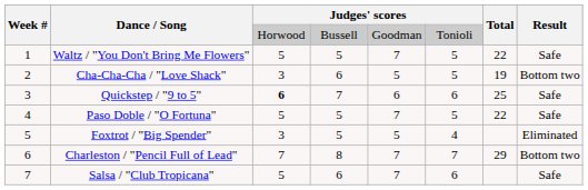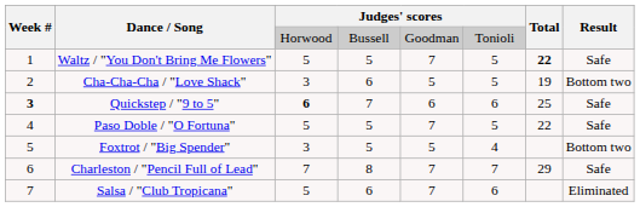 <table class="wikitable collapsible collapsed">
 <tr style="text-align:Center; background:#ccc;">
 <th rowspan="2">Week #</th>
 <th rowspan="2">Dance / Song</th>
 <th colspan="4">Judges' scores</th>
 <th rowspan="2">Total</th>
 <th rowspan="2">Result</th>
 </tr>
 <tr style="text-align:center; background:#ccc;">
 <td style="width:10%; ">Horwood</td>
 <td style="width:10%; ">Bussell</td>
 <td style="width:10%; ">Goodman</td>
 <td style="width:10%; ">Tonioli</td>
 </tr>
 <tr style="text-align: center; background:#faf6f6;">
 <td>1</td>
 <td><a href='#'>Waltz</a> / "<a href='#'>You Don't Bring Me Flowers</a>"</td>
 <td>5</td>
 <td>5</td>
 <td>7</td>
 <td>5</td>
-<td>22</td>
+<td><strong>22</strong></td>
 <td>Safe</td>
 </tr>
 <tr style="text-align:center; background:#faf6f6;">
 <td>2</td>
 <td><a href='#'>Cha-Cha-Cha</a> / "<a href='#'>Love Shack</a>"</td>
 <td>3</td>
 <td>6</td>
 <td>5</td>
 <td>5</td>
 <td>19</td>
 <td>Bottom two</td>
 </tr>
 <tr style="text-align:center; background:#faf6f6;">
-<td>3</td>
+<td><strong>3</strong></td>
 <td><a href='#'>Quickstep</a> / "<a href='#'>9 to 5</a>"</td>
 <td><strong>6</strong></td>
 <td>7</td>
 <td>6</td>
 <td>6</td>
 <td>25</td>
 <td>Safe</td>
 </tr>
 <tr style="text-align:center; background:#faf6f6;">
 <td>4</td>
 <td><a href='#'>Paso Doble</a> / "<a href='#'>O Fortuna</a>"</td>
 <td>5</td>
 <td>5</td>
 <td>7</td>
 <td>5</td>
 <td>22</td>
 <td>Safe</td>
 </tr>
 <tr style="text-align:center; background:#faf6f6;">
 <td>5</td>
 <td><a href='#'>Foxtrot</a> / "<a href='#'>Big Spender</a>"</td>
 <td>3</td>
 <td>5</td>
 <td>5</td>
 <td>4</td>
 <td></td>
-<td>Eliminated</td>
+<td>Bottom two</td>
 </tr>
 <tr style="text-align:center; background:#faf6f6;">
 <td>6</td>
 <td><a href='#'>Charleston</a> / "<a href='#'>Pencil Full of Lead</a>"</td>
 <td>7</td>
 <td>8</td>
 <td>7</td>
 <td>7</td>
 <td>29</td>
-<td>Bottom two</td>
+<td>Safe</td>
 </tr>
 <tr style="text-align:center; background:#faf6f6;">
 <td>7</td>
 <td><a href='#'>Salsa</a> / "<a href='#'>Club Tropicana</a>"</td>
 <td>5</td>
 <td>6</td>
 <td>7</td>
 <td>6</td>
 <td></td>
-<td>Safe</td>
+<td>Eliminated</td>
 </tr>
 </table>
